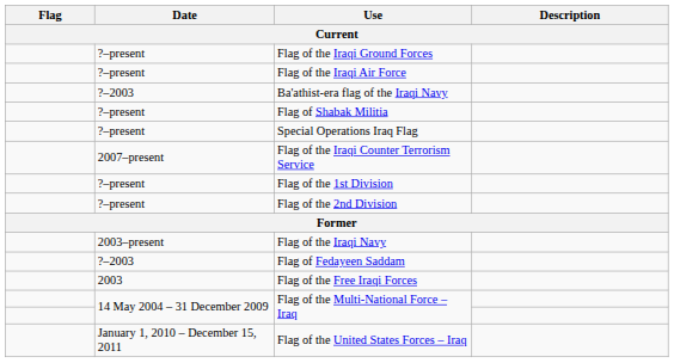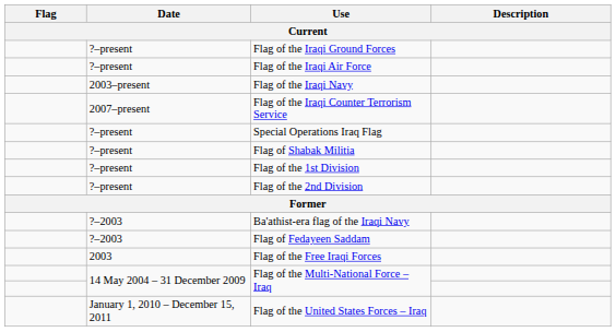 <table class="wikitable">
 <tr>
 <th style="width:110px;">Flag</th>
 <th>Date</th>
 <th style="width:250px;">Use</th>
 <th style="width:250px;">Description</th>
 </tr>
 <tr>
 <th colspan="4">Current</th>
 </tr>
 <tr>
 <td></td>
 <td>?–present</td>
 <td>Flag of the <a href='#'>Iraqi Ground Forces</a></td>
 <td></td>
 </tr>
 <tr>
 <td></td>
 <td>?–present</td>
 <td>Flag of the <a href='#'>Iraqi Air Force</a></td>
 <td></td>
 </tr>
 <tr>
 <td></td>
-<td>?–2003</td>
-<td>Ba'athist-era flag of the <a href='#'>Iraqi Navy</a></td>
+<td>2003–present</td>
+<td>Flag of the <a href='#'>Iraqi Navy</a></td>
 <td></td>
 </tr>
 <tr>
 <td></td>
-<td>?–present</td>
-<td>Flag of <a href='#'>Shabak Militia</a></td>
+<td>2007–present</td>
+<td>Flag of the <a href='#'>Iraqi Counter Terrorism Service</a></td>
 <td></td>
 </tr>
 <tr>
 <td></td>
 <td>?–present</td>
 <td>Special Operations Iraq Flag</td>
 <td></td>
 </tr>
 <tr>
 <td></td>
-<td>2007–present</td>
-<td>Flag of the <a href='#'>Iraqi Counter Terrorism Service</a></td>
+<td>?–present</td>
+<td>Flag of <a href='#'>Shabak Militia</a></td>
 <td></td>
 </tr>
 <tr>
 <td></td>
 <td>?–present</td>
 <td>Flag of the <a href='#'>1st Division</a></td>
 <td></td>
 </tr>
 <tr>
 <td></td>
 <td>?–present</td>
 <td>Flag of the <a href='#'>2nd Division</a></td>
 <td></td>
 </tr>
 <tr>
 <th colspan="4">Former</th>
 </tr>
 <tr>
 <td></td>
-<td>2003–present</td>
-<td>Flag of the <a href='#'>Iraqi Navy</a></td>
+<td>?–2003</td>
+<td>Ba'athist-era flag of the <a href='#'>Iraqi Navy</a></td>
 <td></td>
 </tr>
 <tr>
 <td></td>
 <td>?–2003</td>
 <td>Flag of <a href='#'>Fedayeen Saddam</a></td>
 <td></td>
 </tr>
 <tr>
 <td></td>
 <td>2003</td>
 <td>Flag of the <a href='#'>Free Iraqi Forces</a></td>
 <td></td>
 </tr>
 <tr>
 <td></td>
 <td rowspan="2">14 May 2004 – 31 December 2009</td>
 <td rowspan="2">Flag of the <a href='#'>Multi-National Force – Iraq</a></td>
 <td></td>
 </tr>
 <tr>
 <td></td>
 <td></td>
 </tr>
 <tr>
 <td></td>
 <td>January 1, 2010 – December 15, 2011</td>
 <td>Flag of the <a href='#'>United States Forces – Iraq</a></td>
 <td></td>
 </tr>
 </table>
